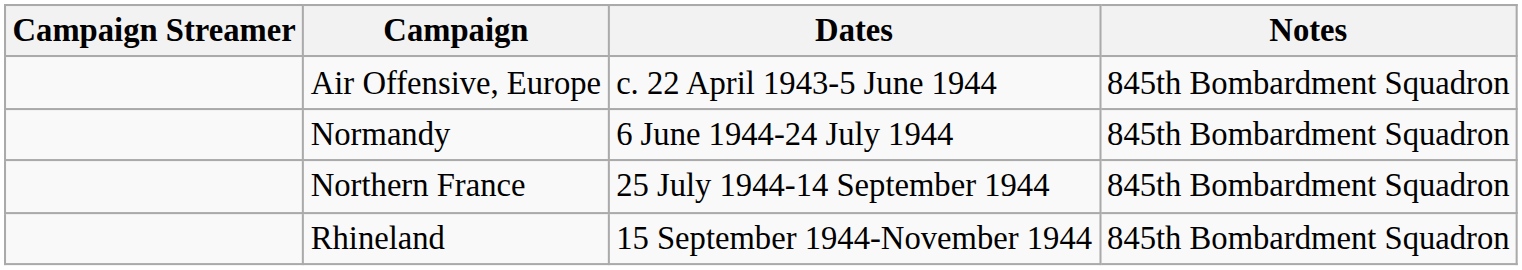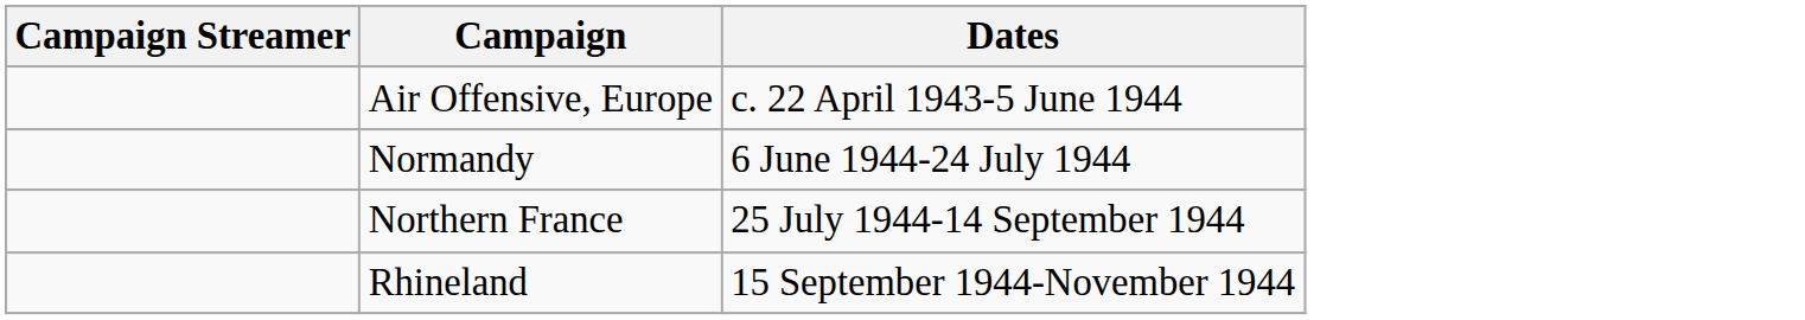 <table class="wikitable">
 <tr>
 <th>Campaign Streamer</th>
 <th>Campaign</th>
 <th>Dates</th>
-<th>Notes</th>
 </tr>
 <tr>
 <td></td>
 <td>Air Offensive, Europe</td>
 <td>c. 22 April 1943-5 June 1944</td>
-<td>845th Bombardment Squadron</td>
 </tr>
 <tr>
 <td></td>
 <td>Normandy</td>
 <td>6 June 1944-24 July 1944</td>
-<td>845th Bombardment Squadron</td>
 </tr>
 <tr>
 <td></td>
 <td>Northern France</td>
 <td>25 July 1944-14 September 1944</td>
-<td>845th Bombardment Squadron</td>
 </tr>
 <tr>
 <td></td>
 <td>Rhineland</td>
 <td>15 September 1944-November 1944</td>
-<td>845th Bombardment Squadron</td>
 </tr>
 </table>
